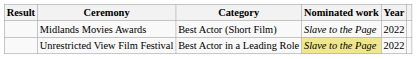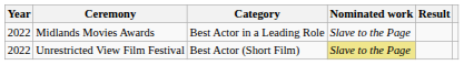 <table class="wikitable">
 <tr>
-<th>Result</th>
+<th>Year</th>
 <th>Ceremony</th>
 <th>Category</th>
 <th>Nominated work</th>
-<th>Year</th>
+<th>Result</th>
 <th></th>
 </tr>
 <tr>
+<td>2022</td>
+<td>Midlands Movies Awards</td>
+<td>Best Actor in a Leading Role</td>
+<td><em>Slave to the Page</em></td>
 <td></td>
-<td>Midlands Movies Awards</td>
-<td>Best Actor (Short Film)</td>
-<td><em>Slave to the Page</em></td>
-<td>2022</td>
 <td align="center"></td>
 </tr>
 <tr>
+<td>2022</td>
+<td>Unrestricted View Film Festival</td>
+<td>Best Actor (Short Film)</td>
+<td style="background: khaki;"><em>Slave to the Page</em></td>
 <td></td>
-<td>Unrestricted View Film Festival</td>
-<td>Best Actor in a Leading Role</td>
-<td style="background: khaki;"><em>Slave to the Page</em></td>
-<td>2022</td>
 <td align="center"></td>
 </tr>
 </table>
